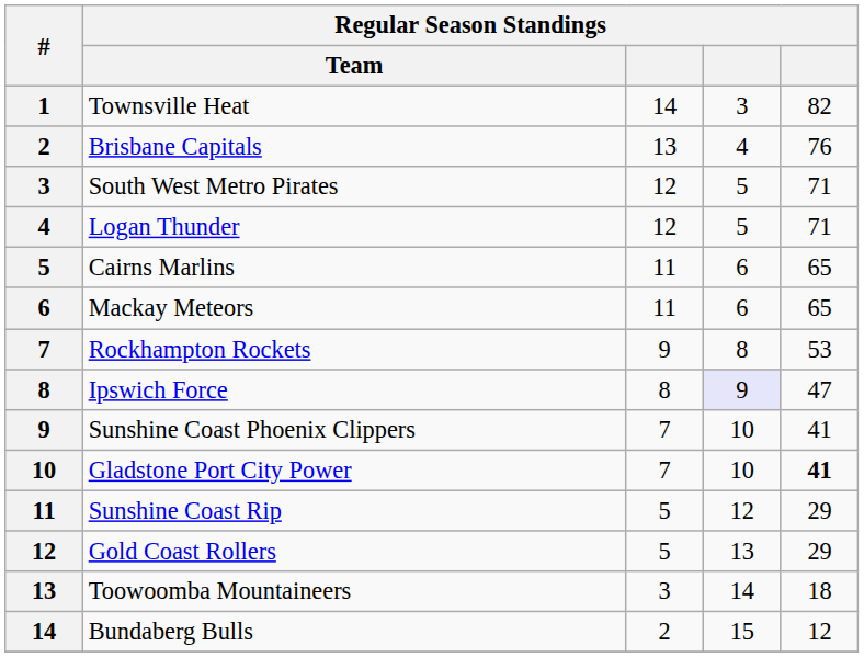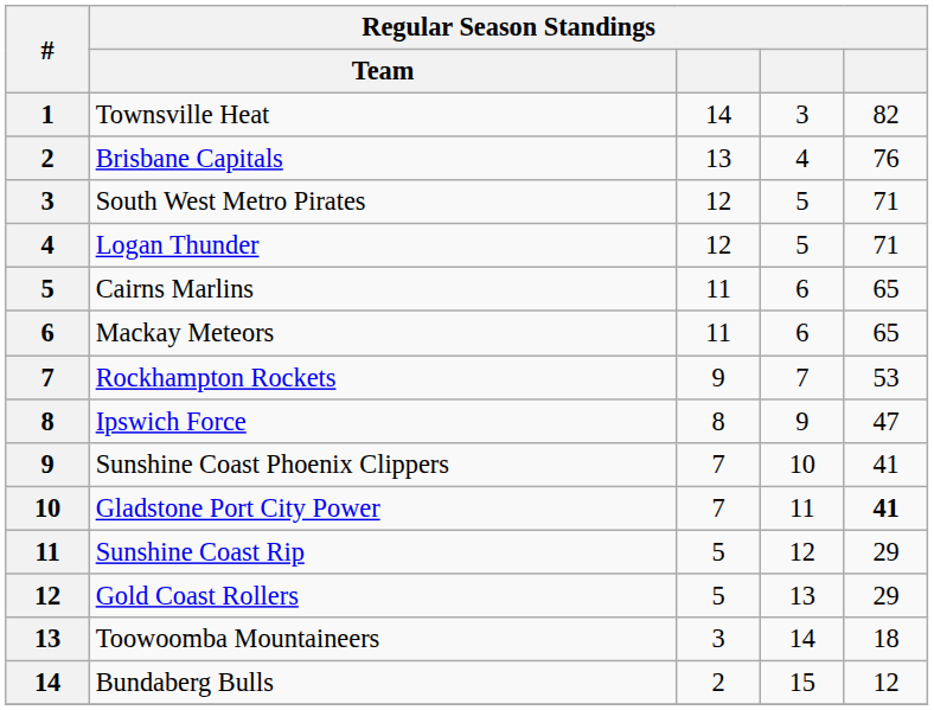 <table class="wikitable" width="60%" style="font-size:95%; text-align:center">
 <tr>
 <th width="5%" rowspan=2>#</th>
 <th colspan="5" align="center"><strong>Regular Season Standings</strong></th>
 </tr>
 <tr>
 <th width="35%">Team</th>
 <th width="5%"></th>
 <th width="5%"></th>
 <th width="5%"></th>
 </tr>
 <tr>
 <th>1</th>
 <td align=left>Townsville Heat</td>
 <td>14</td>
 <td>3</td>
 <td>82</td>
 </tr>
 <tr>
 <th>2</th>
 <td align=left><a href='#'>Brisbane Capitals</a></td>
 <td>13</td>
 <td>4</td>
 <td>76</td>
 </tr>
 <tr>
 <th>3</th>
 <td align=left>South West Metro Pirates</td>
 <td>12</td>
 <td>5</td>
 <td>71</td>
 </tr>
 <tr>
 <th>4</th>
 <td align=left><a href='#'>Logan Thunder</a></td>
 <td>12</td>
 <td>5</td>
 <td>71</td>
 </tr>
 <tr>
 <th>5</th>
 <td align=left>Cairns Marlins</td>
 <td>11</td>
 <td>6</td>
 <td>65</td>
 </tr>
 <tr>
 <th>6</th>
 <td align=left>Mackay Meteors</td>
 <td>11</td>
 <td>6</td>
 <td>65</td>
 </tr>
 <tr>
 <th>7</th>
 <td align=left><a href='#'>Rockhampton Rockets</a></td>
 <td>9</td>
-<td>8</td>
+<td>7</td>
 <td>53</td>
 </tr>
 <tr>
 <th>8</th>
 <td align=left><a href='#'>Ipswich Force</a></td>
 <td>8</td>
-<td style="background: lavender;">9</td>
+<td>9</td>
 <td>47</td>
 </tr>
 <tr>
 <th>9</th>
 <td align=left>Sunshine Coast Phoenix Clippers</td>
 <td>7</td>
 <td>10</td>
 <td>41</td>
 </tr>
 <tr>
 <th>10</th>
 <td align=left><a href='#'>Gladstone Port City Power</a></td>
 <td>7</td>
-<td>10</td>
+<td>11</td>
 <td><strong>41</strong></td>
 </tr>
 <tr>
 <th>11</th>
 <td align=left><a href='#'>Sunshine Coast Rip</a></td>
 <td>5</td>
 <td>12</td>
 <td>29</td>
 </tr>
 <tr>
 <th>12</th>
 <td align=left><a href='#'>Gold Coast Rollers</a></td>
 <td>5</td>
 <td>13</td>
 <td>29</td>
 </tr>
 <tr>
 <th>13</th>
 <td align=left>Toowoomba Mountaineers</td>
 <td>3</td>
 <td>14</td>
 <td>18</td>
 </tr>
 <tr>
 <th>14</th>
 <td align=left>Bundaberg Bulls</td>
 <td>2</td>
 <td>15</td>
 <td>12</td>
 </tr>
 <tr>
 </tr>
 </table>
